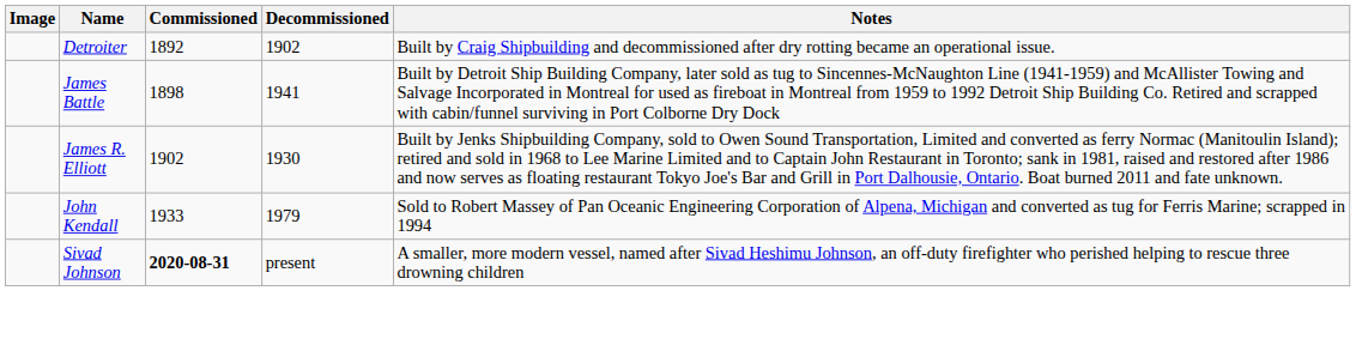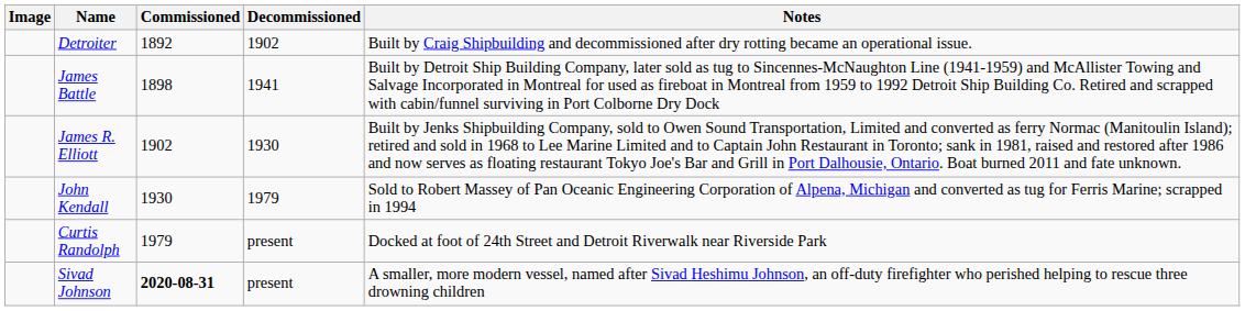 <table class="wikitable sortable">
 <tr>
 <th>Image</th>
 <th>Name</th>
 <th>Commissioned</th>
 <th>Decommissioned</th>
 <th>Notes</th>
 </tr>
 <tr>
 <td></td>
 <td><a href='#'><em>Detroiter</em></a></td>
 <td>1892</td>
 <td>1902</td>
 <td>Built by <a href='#'>Craig Shipbuilding</a> and decommissioned after dry rotting became an operational issue.</td>
 </tr>
 <tr>
 <td></td>
 <td><a href='#'><em>James Battle</em></a></td>
 <td>1898</td>
 <td>1941</td>
 <td>Built by Detroit Ship Building Company, later sold as tug to Sincennes-McNaughton Line (1941-1959) and McAllister Towing and Salvage Incorporated in Montreal for used as fireboat in Montreal from 1959 to 1992 Detroit Ship Building Co. Retired and scrapped with cabin/funnel surviving in Port Colborne Dry Dock</td>
 </tr>
 <tr>
 <td></td>
 <td><em><a href='#'>James R. Elliott</a></em></td>
 <td>1902</td>
 <td>1930</td>
 <td>Built by Jenks Shipbuilding Company, sold to Owen Sound Transportation, Limited and converted as ferry Normac (Manitoulin Island); retired and sold in 1968 to Lee Marine Limited and to Captain John Restaurant in Toronto; sank in 1981, raised and restored after 1986 and now serves as floating restaurant Tokyo Joe's Bar and Grill in <a href='#'>Port Dalhousie, Ontario</a>. Boat burned 2011 and fate unknown.</td>
 </tr>
 <tr>
 <td></td>
 <td><a href='#'><em>John Kendall</em></a></td>
-<td>1933</td>
+<td>1930</td>
 <td>1979</td>
 <td>Sold to Robert Massey of Pan Oceanic Engineering Corporation of <a href='#'>Alpena, Michigan</a> and converted as tug for Ferris Marine; scrapped in 1994</td>
+</tr>
+<tr>
+<td></td>
+<td><a href='#'><em>Curtis Randolph</em></a></td>
+<td>1979</td>
+<td>present</td>
+<td>Docked at foot of 24th Street and Detroit Riverwalk near Riverside Park</td>
 </tr>
 <tr>
 <td></td>
 <td><em><a href='#'>Sivad Johnson</a></em></td>
 <td><strong>2020-08-31</strong></td>
 <td>present</td>
 <td>A smaller, more modern vessel, named after <a href='#'>Sivad Heshimu Johnson</a>, an off-duty firefighter who perished helping to rescue three drowning children</td>
 </tr>
 </table>
